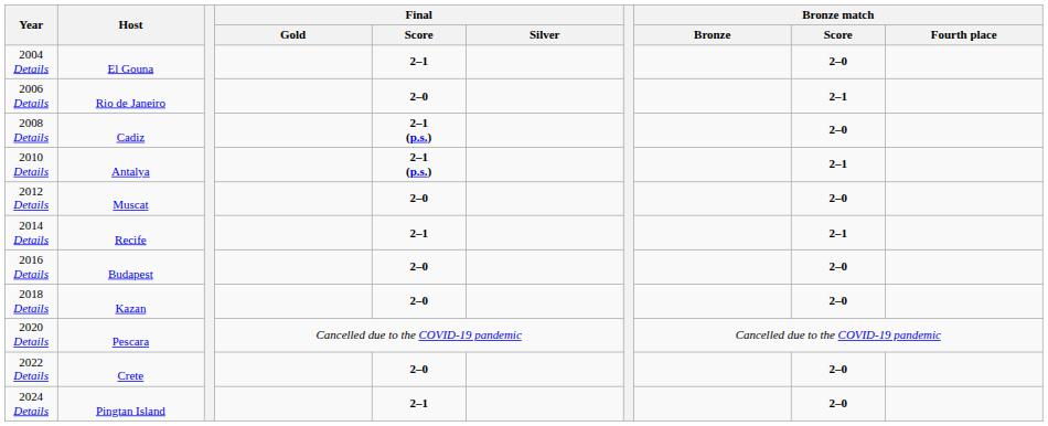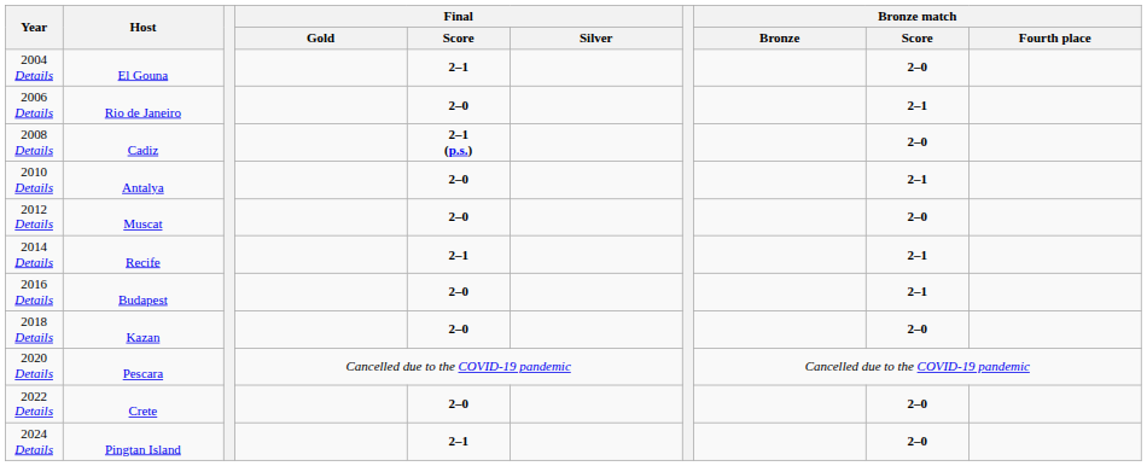 <table class="wikitable" style="font-size:90%; width: 98%; text-align: center;">
 <tr>
 <th rowspan=2 width=5%>Year</th>
 <th rowspan=2 width=14%>Host</th>
 <th rowspan="13" width="1%" bgcolor="ffffff"></th>
 <th colspan=3>Final</th>
 <th width=1% rowspan=13 bgcolor=ffffff></th>
 <th colspan=3>Bronze match</th>
 </tr>
 <tr>
 <th width=15%>Gold</th>
 <th width=9%>Score</th>
 <th width=15%>Silver</th>
 <th width=15%>Bronze</th>
 <th width=9%>Score</th>
 <th width=15%>Fourth place</th>
 </tr>
 <tr>
 <td>2004 <br> <em><a href='#'>Details</a></em></td>
 <td><br><a href='#'>El Gouna</a></td>
 <td><strong></strong></td>
 <td><strong>2–1</strong></td>
 <td></td>
 <td></td>
 <td><strong>2–0</strong></td>
 <td></td>
 </tr>
 <tr>
 <td>2006 <br> <em><a href='#'>Details</a></em></td>
 <td><br><a href='#'>Rio de Janeiro</a></td>
 <td><strong></strong></td>
 <td><strong>2–0</strong></td>
 <td></td>
 <td></td>
 <td><strong>2–1</strong></td>
 <td></td>
 </tr>
 <tr>
 <td>2008 <br> <em><a href='#'>Details</a></em></td>
 <td><br><a href='#'>Cadiz</a></td>
 <td><strong></strong></td>
 <td><strong>2–1 <br>(<a href='#'>p.s.</a>)</strong></td>
 <td></td>
 <td></td>
 <td><strong>2–0</strong></td>
 <td></td>
 </tr>
 <tr>
 <td>2010 <br> <em><a href='#'>Details</a></em></td>
 <td><br><a href='#'>Antalya</a></td>
 <td><strong></strong></td>
-<td><strong>2–1 <br>(<a href='#'>p.s.</a>)</strong></td>
+<td><strong>2–0</strong></td>
 <td></td>
 <td></td>
 <td><strong>2–1</strong></td>
 <td></td>
 </tr>
 <tr>
 <td>2012 <br> <em><a href='#'>Details</a></em></td>
 <td><br><a href='#'>Muscat</a></td>
 <td><strong></strong></td>
 <td><strong>2–0</strong></td>
 <td></td>
 <td></td>
 <td><strong>2–0</strong></td>
 <td></td>
 </tr>
 <tr>
 <td>2014 <br> <em><a href='#'>Details</a></em></td>
 <td><br><a href='#'>Recife</a></td>
 <td><strong></strong></td>
 <td><strong>2–1</strong></td>
 <td></td>
 <td></td>
 <td><strong>2–1</strong></td>
 <td></td>
 </tr>
 <tr>
 <td>2016 <br> <em><a href='#'>Details</a></em></td>
 <td><br><a href='#'>Budapest</a></td>
 <td><strong></strong></td>
 <td><strong>2–0</strong></td>
 <td></td>
 <td></td>
-<td><strong>2–0</strong></td>
+<td><strong>2–1</strong></td>
 <td></td>
 </tr>
 <tr>
 <td>2018 <br> <em><a href='#'>Details</a></em></td>
 <td><br><a href='#'>Kazan</a></td>
 <td><strong></strong></td>
 <td><strong>2–0</strong></td>
 <td></td>
 <td></td>
 <td><strong>2–0</strong></td>
 <td></td>
 </tr>
 <tr>
 <td>2020 <br> <em><a href='#'>Details</a></em></td>
 <td><br><a href='#'>Pescara</a></td>
 <td colspan=3><em>Cancelled due to the <a href='#'>COVID-19 pandemic</a></em></td>
 <td colspan=3><em>Cancelled due to the <a href='#'>COVID-19 pandemic</a></em></td>
 </tr>
 <tr>
 <td>2022 <br> <em><a href='#'>Details</a></em></td>
 <td><br><a href='#'>Crete</a></td>
 <td><strong></strong></td>
 <td><strong>2–0</strong></td>
 <td></td>
 <td></td>
 <td><strong>2–0</strong></td>
 <td></td>
 </tr>
 <tr>
 <td>2024 <br> <em><a href='#'>Details</a></em></td>
 <td><br><a href='#'>Pingtan Island</a></td>
 <td><strong></strong></td>
 <td><strong>2–1</strong></td>
 <td></td>
 <td></td>
 <td><strong>2–0</strong></td>
 <td></td>
 </tr>
 </table>
